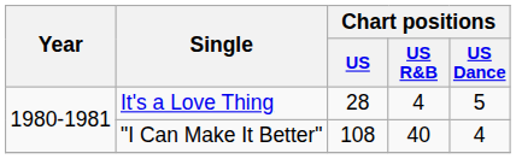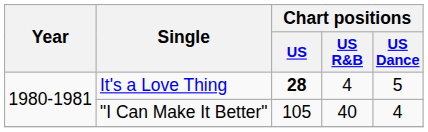 <table class="wikitable" style="text-align:center;">
 <tr>
 <th rowspan="2">Year</th>
 <th rowspan="2">Single</th>
 <th colspan="3">Chart positions</th>
 </tr>
 <tr style="font-size:smaller;">
 <th width="40"><a href='#'>US</a></th>
 <th width="40"><a href='#'>US<br>R&B</a></th>
 <th width="40"><a href='#'>US<br>Dance</a></th>
 </tr>
 <tr>
 <td rowspan="2">1980-1981</td>
 <td align="left"><a href='#'>It's a Love Thing</a></td>
-<td>28</td>
+<td><strong>28</strong></td>
 <td>4</td>
 <td>5</td>
 </tr>
 <tr>
 <td align="left">"I Can Make It Better"</td>
-<td>108</td>
+<td>105</td>
 <td>40</td>
 <td>4</td>
 </tr>
 <tr>
 </tr>
 </table>
